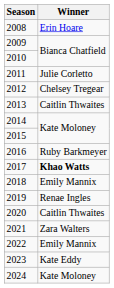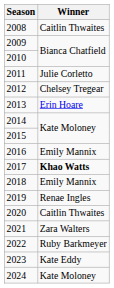 <table class="wikitable collapsible">
 <tr>
 <th>Season</th>
 <th>Winner</th>
 </tr>
 <tr>
 <td>2008</td>
-<td><a href='#'>Erin Hoare</a></td>
+<td>Caitlin Thwaites</td>
 </tr>
 <tr>
 <td>2009</td>
 <td rowspan="2">Bianca Chatfield</td>
 </tr>
 <tr>
 <td>2010</td>
 </tr>
 <tr>
 <td>2011</td>
 <td>Julie Corletto</td>
 </tr>
 <tr>
 <td>2012</td>
 <td>Chelsey Tregear</td>
 </tr>
 <tr>
 <td>2013</td>
-<td>Caitlin Thwaites</td>
+<td><a href='#'>Erin Hoare</a></td>
 </tr>
 <tr>
 <td>2014</td>
 <td rowspan="2">Kate Moloney</td>
 </tr>
 <tr>
 <td>2015</td>
 </tr>
 <tr>
 <td>2016</td>
-<td>Ruby Barkmeyer</td>
+<td>Emily Mannix</td>
 </tr>
 <tr>
 <td>2017</td>
 <td><strong>Khao Watts</strong></td>
 </tr>
 <tr>
 <td>2018</td>
 <td>Emily Mannix</td>
 </tr>
 <tr>
 <td>2019</td>
 <td>Renae Ingles</td>
 </tr>
 <tr>
 <td>2020</td>
 <td>Caitlin Thwaites</td>
 </tr>
 <tr>
 <td>2021</td>
 <td>Zara Walters</td>
 </tr>
 <tr>
 <td>2022</td>
-<td>Emily Mannix</td>
+<td>Ruby Barkmeyer</td>
 </tr>
 <tr>
 <td>2023</td>
 <td>Kate Eddy</td>
 </tr>
 <tr>
 <td>2024</td>
 <td>Kate Moloney</td>
 </tr>
 </table>
